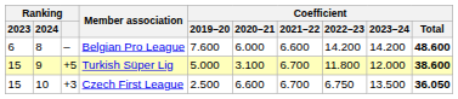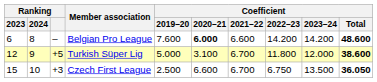 <table class="wikitable sortable" style="font-size: 97%;">
 <tr style="font-size: 88%;">
 <th colspan="3">Ranking</th>
 <th rowspan="2">Member association</th>
 <th colspan="6">Coefficient</th>
 </tr>
 <tr style="font-size: 88%;">
 <th>2023</th>
 <th>2024</th>
 <th data-sort-type="number"></th>
 <th>2019–20</th>
 <th>2020–21</th>
 <th>2021–22</th>
 <th>2022–23</th>
 <th>2023–24</th>
 <th>Total</th>
 </tr>
 <tr bgcolor="#FFFFFF">
 <td>6</td>
 <td>8</td>
 <td>–</td>
 <td> <a href='#'>Belgian Pro League</a></td>
 <td>7.600</td>
-<td>6.000</td>
+<td><strong>6.000</strong></td>
 <td>6.600</td>
 <td>14.200</td>
 <td>14.200</td>
 <td><strong>48.600</strong></td>
 </tr>
 <tr bgcolor="#FFFFBB">
-<td>15</td>
+<td>12</td>
 <td>9</td>
 <td> +5</td>
 <td> <a href='#'>Turkish Süper Lig</a></td>
 <td>5.000</td>
 <td>3.100</td>
 <td>6.700</td>
 <td>11.800</td>
 <td>12.000</td>
 <td><strong>38.600</strong></td>
 </tr>
 <tr bgcolor="#FFFFFF">
 <td>15</td>
 <td>10</td>
 <td> +3</td>
 <td> <a href='#'>Czech First League</a></td>
 <td>2.500</td>
 <td>6.600</td>
 <td>6.700</td>
 <td>6.750</td>
 <td>13.500</td>
 <td><strong>36.050</strong></td>
 </tr>
 </table>
